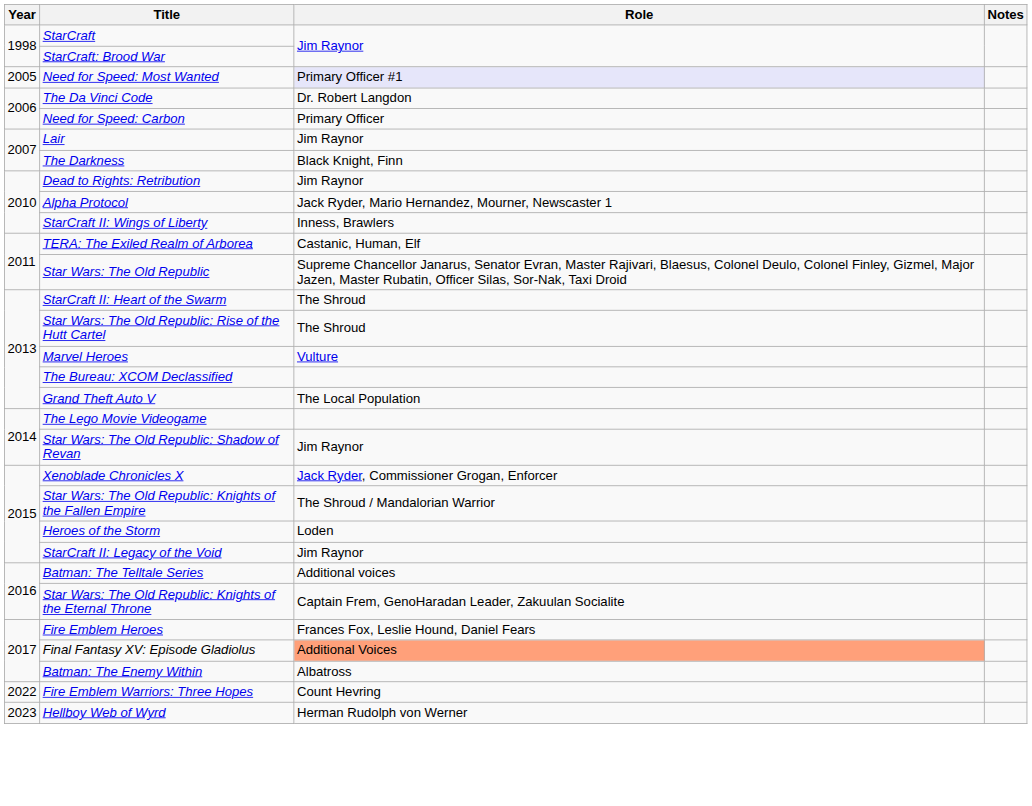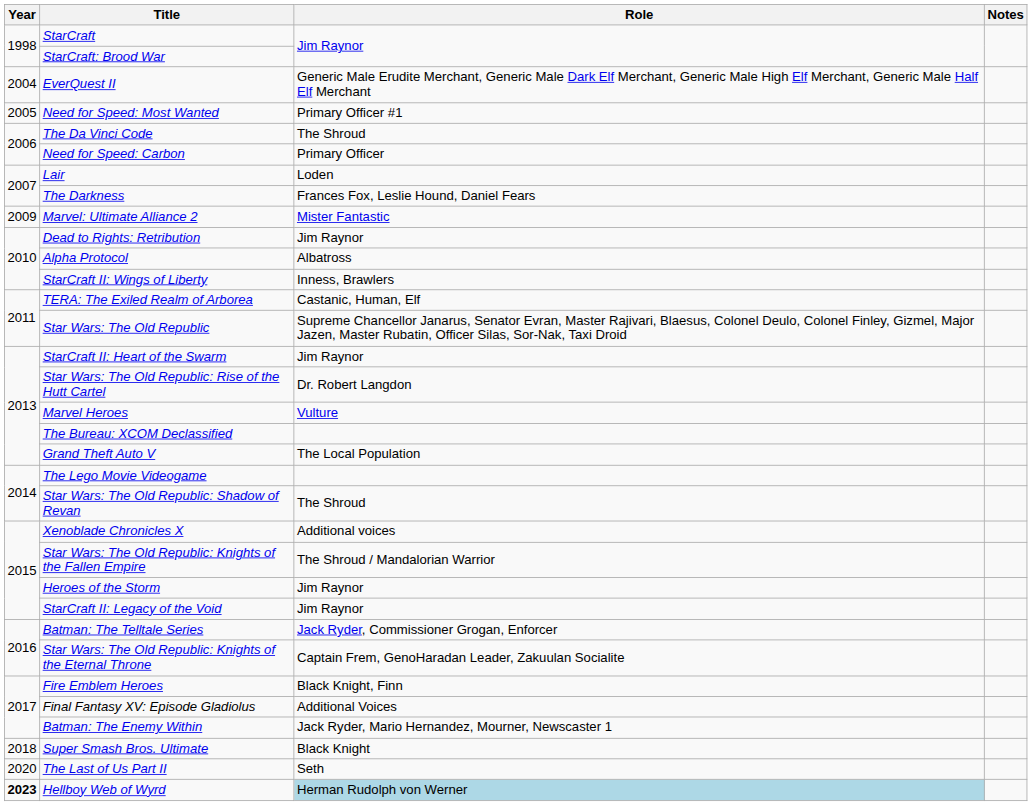 <table class = "wikitable sortable">
 <tr>
 <th>Year</th>
 <th>Title</th>
 <th>Role</th>
 <th>Notes</th>
 </tr>
 <tr>
 <td rowspan=2>1998</td>
 <td><em><a href='#'>StarCraft</a></em></td>
 <td rowspan=2><a href='#'>Jim Raynor</a></td>
 <td rowspan=2></td>
 </tr>
 <tr>
 <td><em><a href='#'>StarCraft: Brood War</a></em></td>
 </tr>
 <tr>
+<td>2004</td>
+<td><em><a href='#'>EverQuest II</a></em></td>
+<td>Generic Male Erudite Merchant, Generic Male <a href='#'>Dark Elf</a> Merchant, Generic Male High <a href='#'>Elf</a> Merchant, Generic Male <a href='#'>Half Elf</a> Merchant</td>
+<td></td>
+</tr>
+<tr>
 <td>2005</td>
 <td><em><a href='#'>Need for Speed: Most Wanted</a></em></td>
-<td style="background: lavender;">Primary Officer #1</td>
+<td>Primary Officer #1</td>
 <td></td>
 </tr>
 <tr>
 <td rowspan="2">2006</td>
 <td><em><a href='#'>The Da Vinci Code</a></em></td>
-<td>Dr. Robert Langdon</td>
+<td>The Shroud</td>
 <td></td>
 </tr>
 <tr>
 <td><em><a href='#'>Need for Speed: Carbon</a></em></td>
 <td>Primary Officer</td>
 <td></td>
 </tr>
 <tr>
 <td rowspan="2">2007</td>
 <td><em><a href='#'>Lair</a></em></td>
-<td>Jim Raynor</td>
+<td>Loden</td>
 <td></td>
 </tr>
 <tr>
 <td><em><a href='#'>The Darkness</a></em></td>
-<td>Black Knight, Finn</td>
+<td>Frances Fox, Leslie Hound, Daniel Fears</td>
+<td></td>
+</tr>
+<tr>
+<td>2009</td>
+<td><em><a href='#'>Marvel: Ultimate Alliance 2</a></em></td>
+<td><a href='#'>Mister Fantastic</a></td>
 <td></td>
 </tr>
 <tr>
 <td rowspan="3">2010</td>
 <td><em><a href='#'>Dead to Rights: Retribution</a></em></td>
 <td>Jim Raynor</td>
 <td></td>
 </tr>
 <tr>
 <td><em><a href='#'>Alpha Protocol</a></em></td>
-<td>Jack Ryder, Mario Hernandez, Mourner, Newscaster 1</td>
+<td>Albatross</td>
 <td></td>
 </tr>
 <tr>
 <td><em><a href='#'>StarCraft II: Wings of Liberty</a></em></td>
 <td>Inness, Brawlers</td>
 <td></td>
 </tr>
 <tr>
 <td rowspan="2">2011</td>
 <td><em><a href='#'>TERA: The Exiled Realm of Arborea</a></em></td>
 <td>Castanic, Human, Elf</td>
 <td></td>
 </tr>
 <tr>
 <td><em><a href='#'>Star Wars: The Old Republic</a></em></td>
 <td>Supreme Chancellor Janarus, Senator Evran, Master Rajivari, Blaesus, Colonel Deulo, Colonel Finley, Gizmel, Major Jazen, Master Rubatin, Officer Silas, Sor-Nak, Taxi Droid</td>
 <td></td>
 </tr>
 <tr>
 <td rowspan="5">2013</td>
 <td><em><a href='#'>StarCraft II: Heart of the Swarm</a></em></td>
-<td>The Shroud</td>
+<td>Jim Raynor</td>
 <td></td>
 </tr>
 <tr>
 <td><em><a href='#'>Star Wars: The Old Republic: Rise of the Hutt Cartel</a></em></td>
-<td>The Shroud</td>
+<td>Dr. Robert Langdon</td>
 <td></td>
 </tr>
 <tr>
 <td><em><a href='#'>Marvel Heroes</a></em></td>
 <td><a href='#'>Vulture</a></td>
 <td></td>
 </tr>
 <tr>
 <td><em><a href='#'>The Bureau: XCOM Declassified</a></em></td>
 <td></td>
 <td></td>
 </tr>
 <tr>
 <td><em><a href='#'>Grand Theft Auto V</a></em></td>
 <td>The Local Population</td>
 <td></td>
 </tr>
 <tr>
 <td rowspan="2">2014</td>
 <td><em><a href='#'>The Lego Movie Videogame</a></em></td>
 <td></td>
 <td></td>
 </tr>
 <tr>
 <td><em><a href='#'>Star Wars: The Old Republic: Shadow of Revan</a></em></td>
-<td>Jim Raynor</td>
+<td>The Shroud</td>
 <td></td>
 </tr>
 <tr>
 <td rowspan="4">2015</td>
 <td><em><a href='#'>Xenoblade Chronicles X</a></em></td>
-<td><a href='#'>Jack Ryder</a>, Commissioner Grogan, Enforcer</td>
+<td>Additional voices</td>
 <td></td>
 </tr>
 <tr>
 <td><em><a href='#'>Star Wars: The Old Republic: Knights of the Fallen Empire</a></em></td>
 <td>The Shroud / Mandalorian Warrior</td>
 <td></td>
 </tr>
 <tr>
 <td><em><a href='#'>Heroes of the Storm</a></em></td>
-<td>Loden</td>
+<td>Jim Raynor</td>
 <td></td>
 </tr>
 <tr>
 <td><em><a href='#'>StarCraft II: Legacy of the Void</a></em></td>
 <td>Jim Raynor</td>
 <td></td>
 </tr>
 <tr>
 <td rowspan="2">2016</td>
 <td><em><a href='#'>Batman: The Telltale Series</a></em></td>
-<td>Additional voices</td>
+<td><a href='#'>Jack Ryder</a>, Commissioner Grogan, Enforcer</td>
 <td></td>
 </tr>
 <tr>
 <td><em><a href='#'>Star Wars: The Old Republic: Knights of the Eternal Throne</a></em></td>
 <td>Captain Frem, GenoHaradan Leader, Zakuulan Socialite</td>
 <td></td>
 </tr>
 <tr>
 <td rowspan="3">2017</td>
 <td><em><a href='#'>Fire Emblem Heroes</a></em></td>
-<td>Frances Fox, Leslie Hound, Daniel Fears</td>
+<td>Black Knight, Finn</td>
 <td></td>
 </tr>
 <tr>
 <td><em>Final Fantasy XV: Episode Gladiolus</em></td>
-<td style="background: lightsalmon;">Additional Voices</td>
+<td>Additional Voices</td>
 <td></td>
 </tr>
 <tr>
 <td><em><a href='#'>Batman: The Enemy Within</a></em></td>
-<td>Albatross</td>
+<td>Jack Ryder, Mario Hernandez, Mourner, Newscaster 1</td>
 <td></td>
 </tr>
 <tr>
-<td>2022</td>
-<td><em><a href='#'>Fire Emblem Warriors: Three Hopes</a></em></td>
-<td>Count Hevring</td>
+<td>2018</td>
+<td><em><a href='#'>Super Smash Bros. Ultimate</a></em></td>
+<td>Black Knight</td>
 <td></td>
 </tr>
 <tr>
-<td>2023</td>
+<td>2020</td>
+<td><em><a href='#'>The Last of Us Part II</a></em></td>
+<td>Seth</td>
+<td></td>
+</tr>
+<tr>
+<td><strong>2023</strong></td>
 <td><em><a href='#'>Hellboy Web of Wyrd</a></em></td>
-<td>Herman Rudolph von Werner</td>
+<td style="background: lightblue;">Herman Rudolph von Werner</td>
 <td></td>
 </tr>
 </table>
